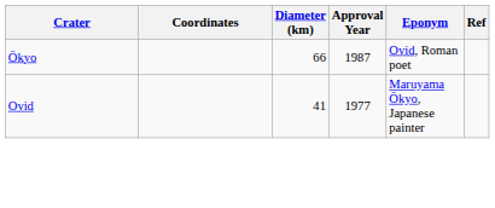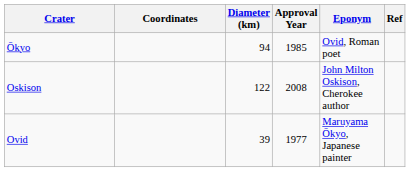 <table class="wikitable unsortable" style="min-width: 90%">
 <tr>
 <th style="width:10em"><a href='#'>Crater</a></th>
 <th style="width:10em">Coordinates</th>
 <th><a href='#'>Diameter</a><br>(km)</th>
 <th>Approval<br>Year</th>
 <th class="unsortable"><a href='#'>Eponym</a></th>
 <th class="unsortable">Ref</th>
 </tr>
 <tr id="Ōkyo">
 <td><a href='#'>Ōkyo</a></td>
 <td></td>
-<td align=right>66</td>
-<td align=center>1987</td>
+<td align=right>94</td>
+<td align=center>1985</td>
 <td><a href='#'>Ovid</a>, Roman poet</td>
+<td></td>
+</tr>
+<tr id="Oskison">
+<td><a href='#'>Oskison</a></td>
+<td></td>
+<td align=right>122</td>
+<td align=center>2008</td>
+<td><a href='#'>John Milton Oskison</a>, Cherokee author</td>
 <td></td>
 </tr>
 <tr id="Ovid">
 <td><a href='#'>Ovid</a></td>
 <td></td>
-<td align=right>41</td>
+<td align=right>39</td>
 <td align=center>1977</td>
 <td><a href='#'>Maruyama Ōkyo</a>, Japanese painter</td>
 <td></td>
 </tr>
 </table>
